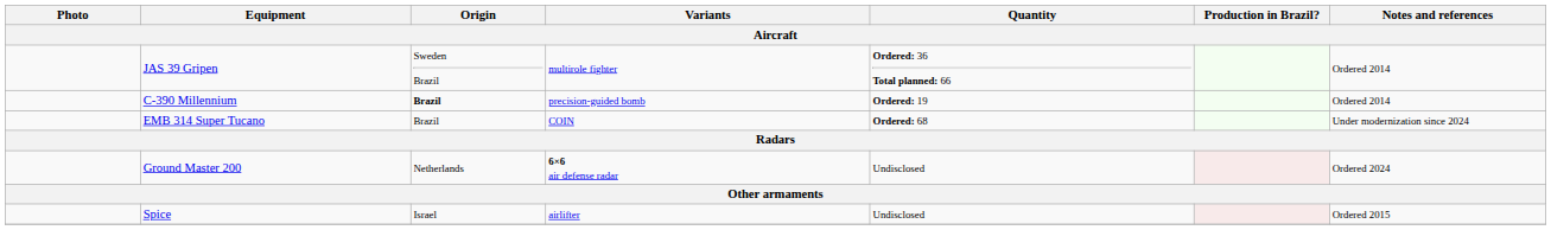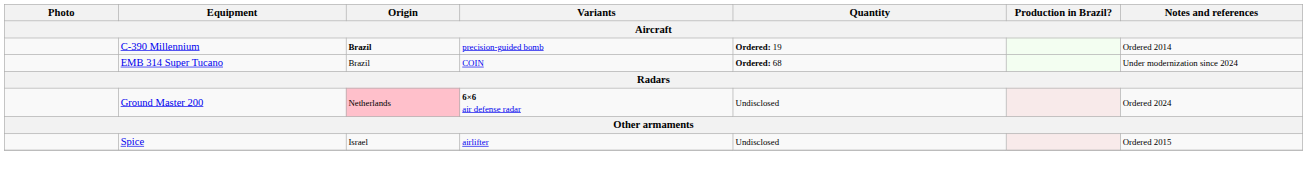 <table class="wikitable" style="text-align:center;">
 <tr>
 <th style="text-align:center; width:5%;">Photo</th>
 <th style="text-align:center; width:10%;">Equipment</th>
 <th style="text-align:center; width:5%;">Origin</th>
 <th style="text-align:center; width:12%;">Variants</th>
 <th style="text-align:center; width:12%;">Quantity</th>
 <th style="text-align:center; width:5%;">Production in Brazil?</th>
 <th style="text-align:center; width:8%;">Notes and references</th>
 </tr>
 <tr>
 <th colspan="7" style="background: lavander;">Aircraft</th>
-</tr>
-<tr>
-<td></td>
-<td style="text-align:left"><a href='#'>JAS 39 Gripen</a></td>
-<td style="text-align:left"><small>Sweden<hr>Brazil</small></td>
-<td style="text-align:left"><small><a href='#'>multirole fighter</a></small></td>
-<td style="text-align:left"><small><strong>Ordered:</strong> 36<hr><strong>Total planned:</strong> 66</small></td>
-<td style="background:#f3fef1"></td>
-<td style="text-align:left"><small>Ordered 2014</small></td>
 </tr>
 <tr>
 <td></td>
 <td style="text-align:left"><a href='#'>C-390 Millennium</a></td>
 <td style="text-align:left"><strong><small>Brazil</small></strong></td>
 <td style="text-align:left"><small><a href='#'>precision-guided bomb</a></small></td>
 <td style="text-align:left"><small><strong>Ordered:</strong> 19</small></td>
 <td style="background:#f3fef1"></td>
 <td style="text-align:left"><small>Ordered 2014</small></td>
 </tr>
 <tr>
 <td></td>
 <td style="text-align:left"><a href='#'>EMB 314 Super Tucano</a></td>
 <td style="text-align:left"><small>Brazil</small></td>
 <td style="text-align:left"><small><a href='#'>COIN</a></small></td>
 <td style="text-align:left"><small><strong>Ordered:</strong> 68</small></td>
 <td style="background:#f3fef1"></td>
 <td style="text-align:left"><small>Under modernization since 2024</small></td>
 </tr>
 <tr>
 <th colspan="7" style="background: lavander;">Radars</th>
 </tr>
 <tr>
 <td></td>
 <td style="text-align:left"><a href='#'>Ground Master 200</a></td>
-<td style="text-align:left"><small>Netherlands</small></td>
+<td style="background: pink; text-align:left"><small>Netherlands</small></td>
 <td style="text-align:left"><small><strong>6×6</strong><br><a href='#'>air defense radar</a></small></td>
 <td style="text-align:left"><small>Undisclosed</small></td>
 <td style="background:#f8eaea"></td>
 <td style="text-align:left"><small>Ordered 2024</small></td>
 </tr>
 <tr>
 <th colspan="7" style="background: lavander;">Other armaments</th>
 </tr>
 <tr>
 <td></td>
 <td style="text-align:left"><a href='#'>Spice</a></td>
 <td style="text-align:left"><small>Israel</small></td>
 <td style="text-align:left"><small><a href='#'>airlifter</a></small></td>
 <td style="text-align:left"><small>Undisclosed</small></td>
 <td style="background:#f8eaea"></td>
 <td style="text-align:left"><small>Ordered 2015</small></td>
 </tr>
 <tr>
 </tr>
 </table>
